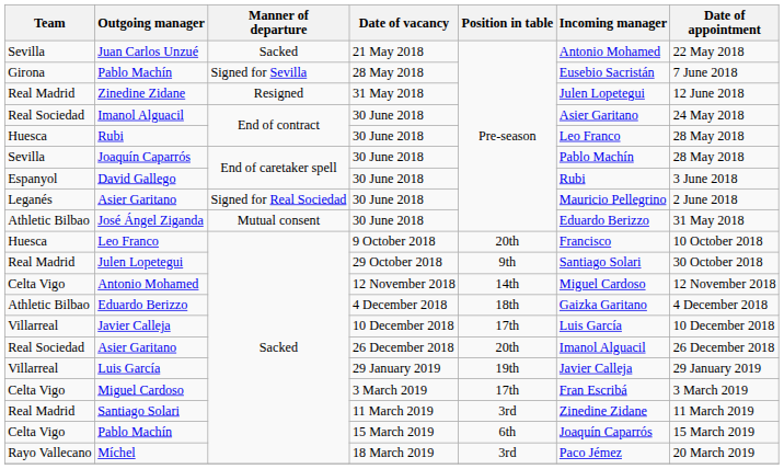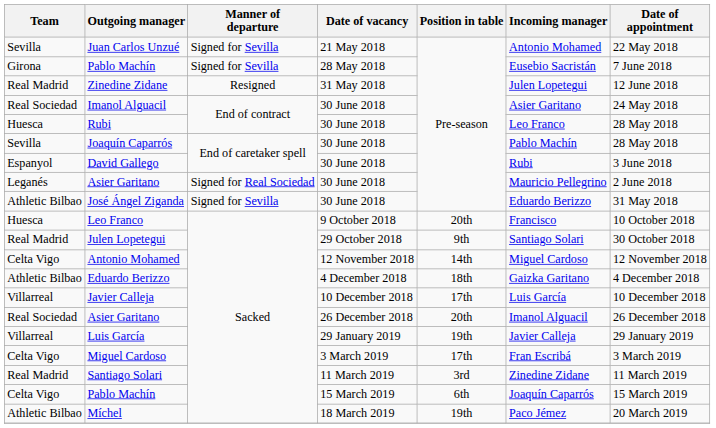 <table class="wikitable sortable">
 <tr>
 <th>Team</th>
 <th>Outgoing manager</th>
 <th>Manner of<br>departure</th>
 <th>Date of vacancy</th>
 <th>Position in table</th>
 <th>Incoming manager</th>
 <th>Date of<br>appointment</th>
 </tr>
 <tr>
 <td>Sevilla</td>
 <td> <a href='#'>Juan Carlos Unzué</a></td>
-<td align=center>Sacked</td>
+<td>Signed for <a href='#'>Sevilla</a></td>
 <td>21 May 2018</td>
 <td align=center rowspan=9>Pre-season</td>
 <td> <a href='#'>Antonio Mohamed</a></td>
 <td>22 May 2018</td>
 </tr>
 <tr>
 <td>Girona</td>
 <td> <a href='#'>Pablo Machín</a></td>
 <td>Signed for <a href='#'>Sevilla</a></td>
 <td>28 May 2018</td>
 <td> <a href='#'>Eusebio Sacristán</a></td>
 <td>7 June 2018</td>
 </tr>
 <tr>
 <td>Real Madrid</td>
 <td> <a href='#'>Zinedine Zidane</a></td>
 <td align=center>Resigned</td>
 <td>31 May 2018</td>
 <td> <a href='#'>Julen Lopetegui</a></td>
 <td>12 June 2018</td>
 </tr>
 <tr>
 <td>Real Sociedad</td>
 <td> <a href='#'>Imanol Alguacil</a></td>
 <td align=center rowspan=2>End of contract</td>
 <td>30 June 2018</td>
 <td> <a href='#'>Asier Garitano</a></td>
 <td>24 May 2018</td>
 </tr>
 <tr>
 <td>Huesca</td>
 <td> <a href='#'>Rubi</a></td>
 <td>30 June 2018</td>
 <td> <a href='#'>Leo Franco</a></td>
 <td>28 May 2018</td>
 </tr>
 <tr>
 <td>Sevilla</td>
 <td> <a href='#'>Joaquín Caparrós</a></td>
 <td align=center rowspan=2>End of caretaker spell</td>
 <td>30 June 2018</td>
 <td> <a href='#'>Pablo Machín</a></td>
 <td>28 May 2018</td>
 </tr>
 <tr>
 <td>Espanyol</td>
 <td> <a href='#'>David Gallego</a></td>
 <td>30 June 2018</td>
 <td> <a href='#'>Rubi</a></td>
 <td>3 June 2018</td>
 </tr>
 <tr>
 <td>Leganés</td>
 <td> <a href='#'>Asier Garitano</a></td>
 <td align=center>Signed for <a href='#'>Real Sociedad</a></td>
 <td>30 June 2018</td>
 <td> <a href='#'>Mauricio Pellegrino</a></td>
 <td>2 June 2018</td>
 </tr>
 <tr>
 <td>Athletic Bilbao</td>
 <td> <a href='#'>José Ángel Ziganda</a></td>
-<td align=center>Mutual consent</td>
+<td>Signed for <a href='#'>Sevilla</a></td>
 <td>30 June 2018</td>
 <td> <a href='#'>Eduardo Berizzo</a></td>
 <td>31 May 2018</td>
 </tr>
 <tr>
 <td>Huesca</td>
 <td> <a href='#'>Leo Franco</a></td>
 <td rowspan=11 align=center>Sacked</td>
 <td>9 October 2018</td>
 <td align=center>20th</td>
 <td> <a href='#'>Francisco</a></td>
 <td>10 October 2018</td>
 </tr>
 <tr>
 <td>Real Madrid</td>
 <td> <a href='#'>Julen Lopetegui</a></td>
 <td>29 October 2018</td>
 <td align=center>9th</td>
 <td> <a href='#'>Santiago Solari</a></td>
 <td>30 October 2018</td>
 </tr>
 <tr>
 <td>Celta Vigo</td>
 <td> <a href='#'>Antonio Mohamed</a></td>
 <td>12 November 2018</td>
 <td align=center>14th</td>
 <td> <a href='#'>Miguel Cardoso</a></td>
 <td>12 November 2018</td>
 </tr>
 <tr>
 <td>Athletic Bilbao</td>
 <td> <a href='#'>Eduardo Berizzo</a></td>
 <td>4 December 2018</td>
 <td align=center>18th</td>
 <td> <a href='#'>Gaizka Garitano</a></td>
 <td>4 December 2018</td>
 </tr>
 <tr>
 <td>Villarreal</td>
 <td> <a href='#'>Javier Calleja</a></td>
 <td>10 December 2018</td>
 <td align=center>17th</td>
 <td> <a href='#'>Luis García</a></td>
 <td>10 December 2018</td>
 </tr>
 <tr>
 <td>Real Sociedad</td>
 <td> <a href='#'>Asier Garitano</a></td>
 <td>26 December 2018</td>
 <td align=center>20th</td>
 <td> <a href='#'>Imanol Alguacil</a></td>
 <td>26 December 2018</td>
 </tr>
 <tr>
 <td>Villarreal</td>
 <td> <a href='#'>Luis García</a></td>
 <td>29 January 2019</td>
 <td align=center>19th</td>
 <td> <a href='#'>Javier Calleja</a></td>
 <td>29 January 2019</td>
 </tr>
 <tr>
 <td>Celta Vigo</td>
 <td> <a href='#'>Miguel Cardoso</a></td>
 <td>3 March 2019</td>
 <td align=center>17th</td>
 <td> <a href='#'>Fran Escribá</a></td>
 <td>3 March 2019</td>
 </tr>
 <tr>
 <td>Real Madrid</td>
 <td> <a href='#'>Santiago Solari</a></td>
 <td>11 March 2019</td>
 <td align=center>3rd</td>
 <td> <a href='#'>Zinedine Zidane</a></td>
 <td>11 March 2019</td>
 </tr>
 <tr>
 <td>Celta Vigo</td>
 <td> <a href='#'>Pablo Machín</a></td>
 <td>15 March 2019</td>
 <td align=center>6th</td>
 <td> <a href='#'>Joaquín Caparrós</a></td>
 <td>15 March 2019</td>
 </tr>
 <tr>
-<td>Rayo Vallecano</td>
+<td>Athletic Bilbao</td>
 <td> <a href='#'>Míchel</a></td>
 <td>18 March 2019</td>
-<td align=center>3rd</td>
+<td align=center>19th</td>
 <td> <a href='#'>Paco Jémez</a></td>
 <td>20 March 2019</td>
 </tr>
 <tr>
 </tr>
 </table>
